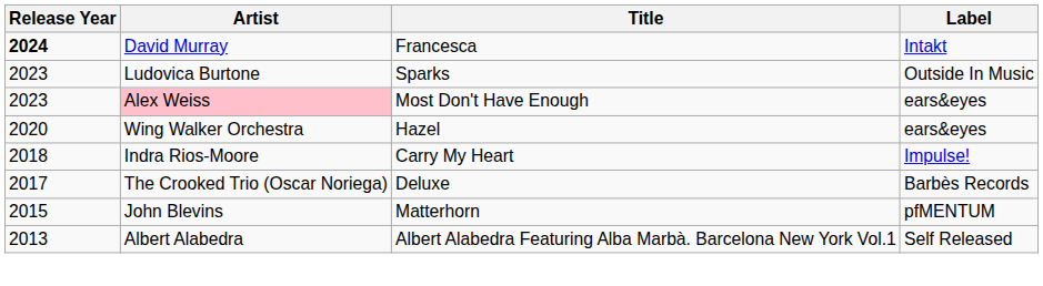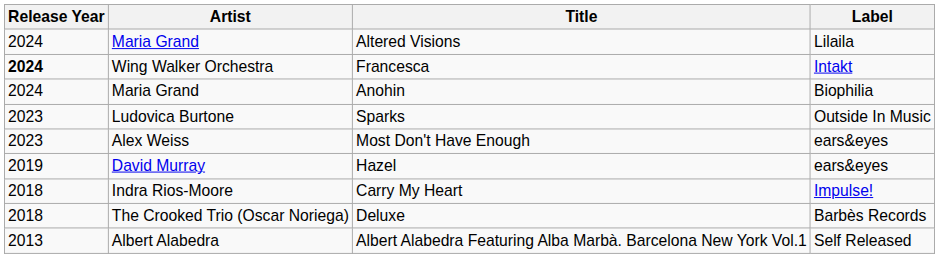 <table class="wikitable">
 <tr>
 <th>Release Year</th>
 <th>Artist</th>
 <th>Title</th>
 <th>Label</th>
 </tr>
 <tr>
+<td>2024</td>
+<td><a href='#'>Maria Grand</a></td>
+<td>Altered Visions</td>
+<td>Lilaila</td>
+</tr>
+<tr>
 <td><strong>2024</strong></td>
-<td><a href='#'>David Murray</a></td>
+<td>Wing Walker Orchestra</td>
 <td>Francesca</td>
 <td><a href='#'>Intakt</a></td>
+</tr>
+<tr>
+<td>2024</td>
+<td>Maria Grand</td>
+<td>Anohin</td>
+<td>Biophilia</td>
 </tr>
 <tr>
 <td>2023</td>
 <td>Ludovica Burtone</td>
 <td>Sparks</td>
 <td>Outside In Music</td>
 </tr>
 <tr>
 <td>2023</td>
-<td style="background: pink;">Alex Weiss</td>
+<td>Alex Weiss</td>
 <td>Most Don't Have Enough</td>
 <td>ears&eyes</td>
 </tr>
 <tr>
-<td>2020</td>
-<td>Wing Walker Orchestra</td>
+<td>2019</td>
+<td><a href='#'>David Murray</a></td>
 <td>Hazel</td>
 <td>ears&eyes</td>
 </tr>
 <tr>
 <td>2018</td>
 <td>Indra Rios-Moore</td>
 <td>Carry My Heart</td>
 <td><a href='#'>Impulse!</a></td>
 </tr>
 <tr>
-<td>2017</td>
+<td>2018</td>
 <td>The Crooked Trio (Oscar Noriega)</td>
 <td>Deluxe</td>
 <td>Barbès Records</td>
-</tr>
-<tr>
-<td>2015</td>
-<td>John Blevins</td>
-<td>Matterhorn</td>
-<td>pfMENTUM</td>
 </tr>
 <tr>
 <td>2013</td>
 <td>Albert Alabedra</td>
 <td>Albert Alabedra Featuring Alba Marbà. Barcelona New York Vol.1</td>
 <td>Self Released</td>
 </tr>
 </table>
